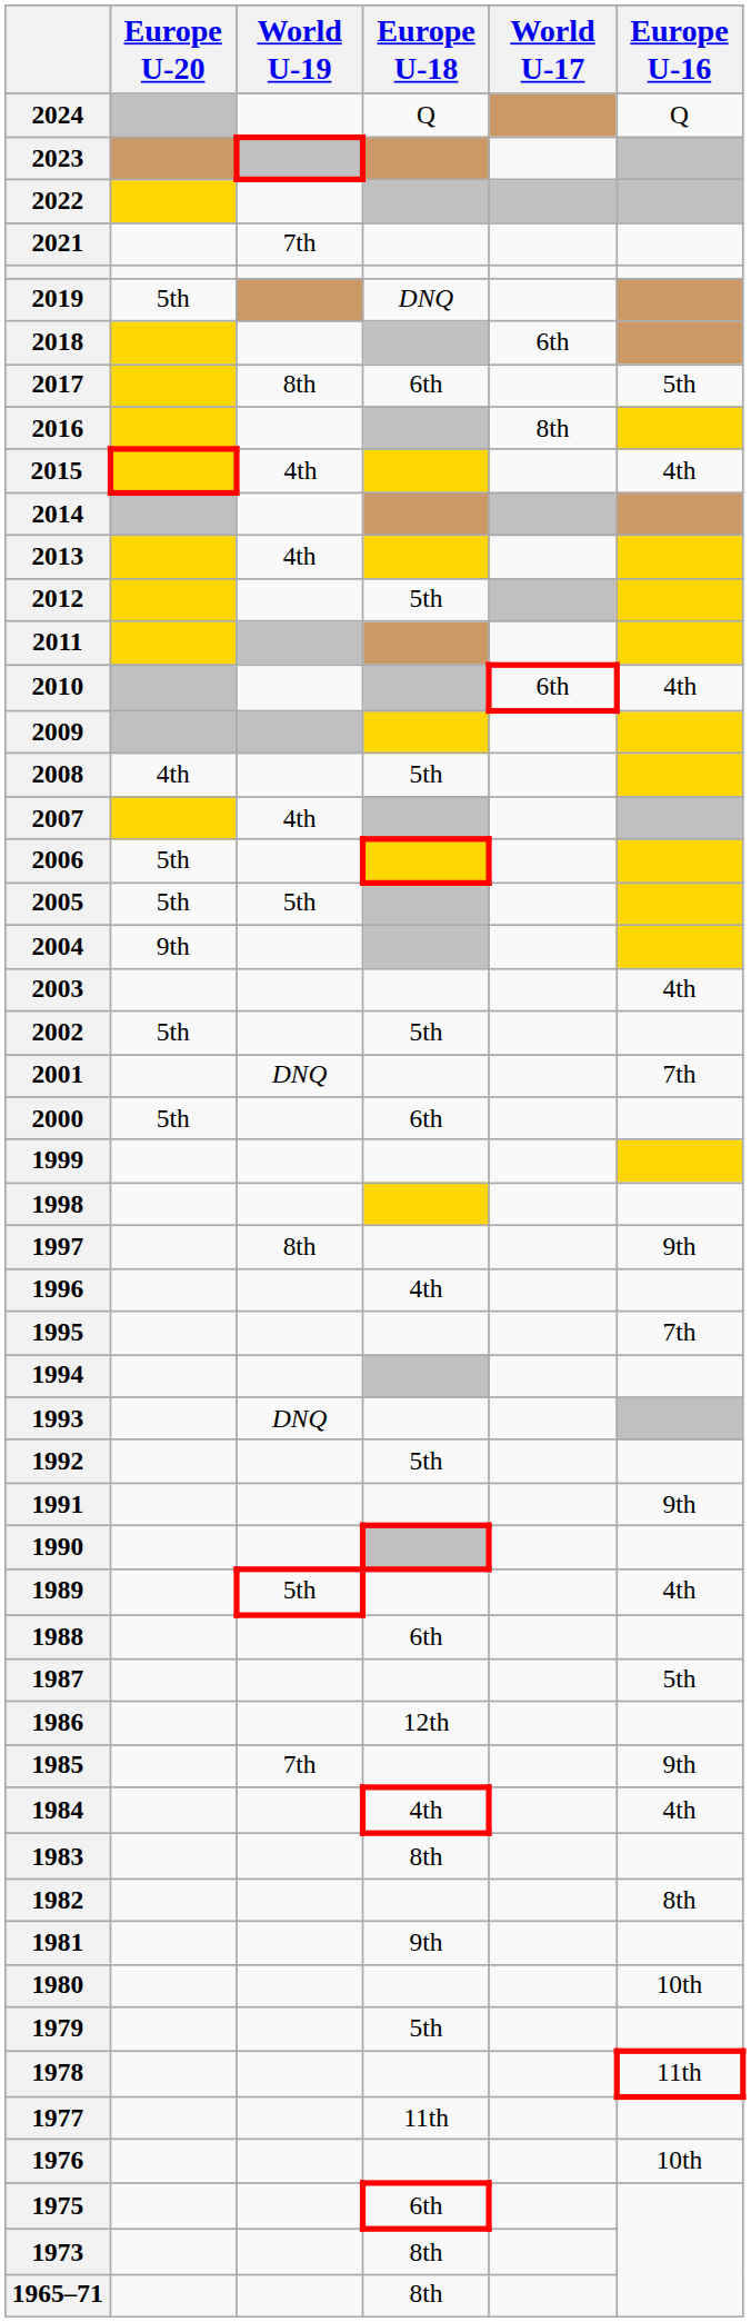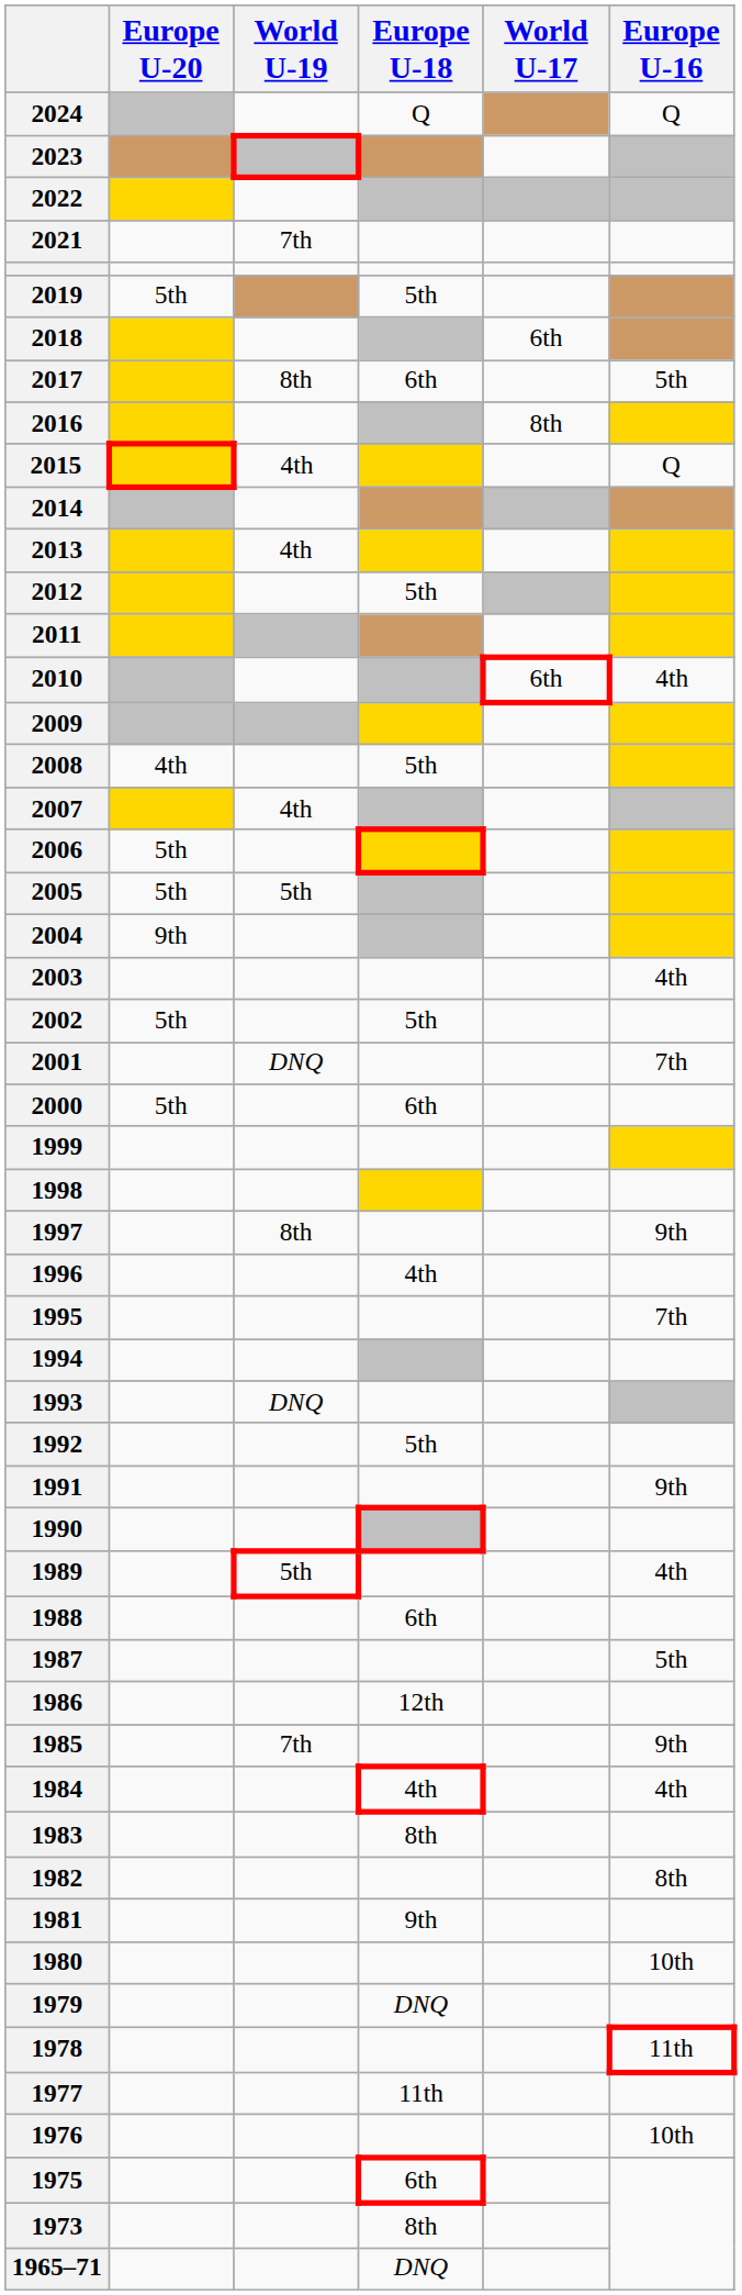 <table class="wikitable" style="text-align:center; width=500pt; font-size: 85%">
 <tr>
 <th width=14% bgcolor=#75AADB></th>
 <th width=17%><big><a href='#'>Europe<br>U-20</a></big></th>
 <th width=17%><big><a href='#'>World<br>U-19</a></big></th>
 <th width=17%><big><a href='#'>Europe<br>U-18</a></big></th>
 <th width=17%><big><a href='#'>World<br>U-17</a></big></th>
 <th width=17%><big><a href='#'>Europe<br>U-16</a></big></th>
 </tr>
 <tr>
 <th>2024</th>
 <td bgcolor="silver"></td>
 <td></td>
 <td>Q</td>
 <td bgcolor="cc9966"></td>
 <td>Q</td>
 </tr>
 <tr>
 <th>2023</th>
 <td bgcolor="cc9966"></td>
 <td style="border: 3px solid red" bgcolor="silver"></td>
 <td bgcolor="cc9966"></td>
 <td></td>
 <td bgcolor="silver"></td>
 </tr>
 <tr>
 <th>2022</th>
 <td bgcolor="gold"></td>
 <td></td>
 <td bgcolor="silver"></td>
 <td bgcolor="silver"></td>
 <td bgcolor="silver"></td>
 </tr>
 <tr>
 <th>2021</th>
 <td></td>
 <td>7th</td>
 <td></td>
 <td></td>
 <td></td>
 </tr>
 <tr>
 <th></th>
 <td></td>
 <td></td>
 <td></td>
 <td></td>
 <td></td>
 </tr>
 <tr>
 <th>2019</th>
 <td>5th</td>
 <td bgcolor=cc9966></td>
-<td><em>DNQ</em></td>
+<td>5th</td>
 <td></td>
 <td bgcolor=cc9966></td>
 </tr>
 <tr>
 <th>2018</th>
 <td bgcolor=gold></td>
 <td></td>
 <td bgcolor=silver></td>
 <td>6th</td>
 <td bgcolor=cc9966></td>
 </tr>
 <tr>
 <th>2017</th>
 <td bgcolor=gold></td>
 <td>8th</td>
 <td>6th</td>
 <td></td>
 <td>5th</td>
 </tr>
 <tr>
 <th>2016</th>
 <td bgcolor=gold></td>
 <td></td>
 <td bgcolor=silver></td>
 <td>8th</td>
 <td bgcolor=gold></td>
 </tr>
 <tr>
 <th>2015</th>
 <td style="border: 3px solid red" bgcolor=gold></td>
 <td>4th</td>
 <td bgcolor=gold></td>
 <td></td>
-<td>4th</td>
+<td>Q</td>
 </tr>
 <tr>
 <th>2014</th>
 <td bgcolor=silver></td>
 <td></td>
 <td bgcolor=cc9966></td>
 <td bgcolor=silver></td>
 <td bgcolor=cc9966></td>
 </tr>
 <tr>
 <th>2013</th>
 <td bgcolor=gold></td>
 <td>4th</td>
 <td bgcolor=gold></td>
 <td></td>
 <td bgcolor=gold></td>
 </tr>
 <tr>
 <th>2012</th>
 <td bgcolor=gold></td>
 <td></td>
 <td>5th</td>
 <td bgcolor=silver></td>
 <td bgcolor=gold></td>
 </tr>
 <tr>
 <th>2011</th>
 <td bgcolor=gold></td>
 <td bgcolor=silver></td>
 <td bgcolor=cc9966></td>
 <td></td>
 <td bgcolor=gold></td>
 </tr>
 <tr>
 <th>2010</th>
 <td bgcolor=silver></td>
 <td></td>
 <td bgcolor=silver></td>
 <td style="border: 3px solid red">6th</td>
 <td>4th</td>
 </tr>
 <tr>
 <th>2009</th>
 <td bgcolor=silver></td>
 <td bgcolor=silver></td>
 <td bgcolor=gold></td>
 <td></td>
 <td bgcolor=gold></td>
 </tr>
 <tr>
 <th>2008</th>
 <td>4th</td>
 <td></td>
 <td>5th</td>
 <td></td>
 <td bgcolor=gold></td>
 </tr>
 <tr>
 <th>2007</th>
 <td bgcolor=gold></td>
 <td>4th</td>
 <td bgcolor=silver></td>
 <td></td>
 <td bgcolor=silver></td>
 </tr>
 <tr>
 <th>2006</th>
 <td>5th</td>
 <td></td>
 <td style="border: 3px solid red" bgcolor=gold></td>
 <td></td>
 <td bgcolor=gold></td>
 </tr>
 <tr>
 <th>2005</th>
 <td>5th</td>
 <td>5th</td>
 <td bgcolor=silver></td>
 <td></td>
 <td bgcolor=gold></td>
 </tr>
 <tr>
 <th>2004</th>
 <td>9th</td>
 <td></td>
 <td bgcolor=silver></td>
 <td></td>
 <td bgcolor=gold></td>
 </tr>
 <tr>
 <th>2003</th>
 <td></td>
 <td></td>
 <td></td>
 <td></td>
 <td>4th</td>
 </tr>
 <tr>
 <th>2002</th>
 <td>5th</td>
 <td></td>
 <td>5th</td>
 <td></td>
 <td></td>
 </tr>
 <tr>
 <th>2001</th>
 <td></td>
 <td><em>DNQ</em></td>
 <td></td>
 <td></td>
 <td>7th</td>
 </tr>
 <tr>
 <th>2000</th>
 <td>5th</td>
 <td></td>
 <td>6th</td>
 <td></td>
 <td></td>
 </tr>
 <tr>
 <th>1999</th>
 <td></td>
 <td></td>
 <td></td>
 <td></td>
 <td bgcolor=gold></td>
 </tr>
 <tr>
 <th>1998</th>
 <td></td>
 <td></td>
 <td bgcolor=gold></td>
 <td></td>
 <td></td>
 </tr>
 <tr>
 <th>1997</th>
 <td></td>
 <td>8th</td>
 <td></td>
 <td></td>
 <td>9th</td>
 </tr>
 <tr>
 <th>1996</th>
 <td></td>
 <td></td>
 <td>4th</td>
 <td></td>
 <td></td>
 </tr>
 <tr>
 <th>1995</th>
 <td></td>
 <td></td>
 <td></td>
 <td></td>
 <td>7th</td>
 </tr>
 <tr>
 <th>1994</th>
 <td></td>
 <td></td>
 <td bgcolor=silver></td>
 <td></td>
 <td></td>
 </tr>
 <tr>
 <th>1993</th>
 <td></td>
 <td><em>DNQ</em></td>
 <td></td>
 <td></td>
 <td bgcolor=silver></td>
 </tr>
 <tr>
 <th>1992</th>
 <td></td>
 <td></td>
 <td>5th</td>
 <td></td>
 <td></td>
 </tr>
 <tr>
 <th>1991</th>
 <td></td>
 <td></td>
 <td></td>
 <td></td>
 <td>9th</td>
 </tr>
 <tr>
 <th>1990</th>
 <td></td>
 <td></td>
 <td style="border: 3px solid red" bgcolor=silver></td>
 <td></td>
 <td></td>
 </tr>
 <tr>
 <th>1989</th>
 <td></td>
 <td style="border: 3px solid red">5th</td>
 <td></td>
 <td></td>
 <td>4th</td>
 </tr>
 <tr>
 <th>1988</th>
 <td></td>
 <td></td>
 <td>6th</td>
 <td></td>
 <td></td>
 </tr>
 <tr>
 <th>1987</th>
 <td></td>
 <td></td>
 <td></td>
 <td></td>
 <td>5th</td>
 </tr>
 <tr>
 <th>1986</th>
 <td></td>
 <td></td>
 <td>12th</td>
 <td></td>
 <td></td>
 </tr>
 <tr>
 <th>1985</th>
 <td></td>
 <td>7th</td>
 <td></td>
 <td></td>
 <td>9th</td>
 </tr>
 <tr>
 <th>1984</th>
 <td></td>
 <td></td>
 <td style="border: 3px solid red">4th</td>
 <td></td>
 <td>4th</td>
 </tr>
 <tr>
 <th>1983</th>
 <td></td>
 <td></td>
 <td>8th</td>
 <td></td>
 <td></td>
 </tr>
 <tr>
 <th>1982</th>
 <td></td>
 <td></td>
 <td></td>
 <td></td>
 <td>8th</td>
 </tr>
 <tr>
 <th>1981</th>
 <td></td>
 <td></td>
 <td>9th</td>
 <td></td>
 <td></td>
 </tr>
 <tr>
 <th>1980</th>
 <td></td>
 <td></td>
 <td></td>
 <td></td>
 <td>10th</td>
 </tr>
 <tr>
 <th>1979</th>
 <td></td>
 <td></td>
-<td>5th</td>
+<td><em>DNQ</em></td>
 <td></td>
 <td></td>
 </tr>
 <tr>
 <th>1978</th>
 <td></td>
 <td></td>
 <td></td>
 <td></td>
 <td style="border: 3px solid red">11th</td>
 </tr>
 <tr>
 <th>1977</th>
 <td></td>
 <td></td>
 <td>11th</td>
 <td></td>
 <td></td>
 </tr>
 <tr>
 <th>1976</th>
 <td></td>
 <td></td>
 <td></td>
 <td></td>
 <td>10th</td>
 </tr>
 <tr>
 <th>1975</th>
 <td></td>
 <td></td>
 <td style="border: 3px solid red">6th</td>
 <td></td>
 <td rowspan="3"></td>
 </tr>
 <tr>
 <th>1973</th>
 <td></td>
 <td></td>
 <td>8th</td>
 <td></td>
 </tr>
 <tr>
 <th>1965–71</th>
 <td></td>
 <td></td>
-<td>8th</td>
+<td><em>DNQ</em></td>
 <td></td>
 </tr>
 </table>
